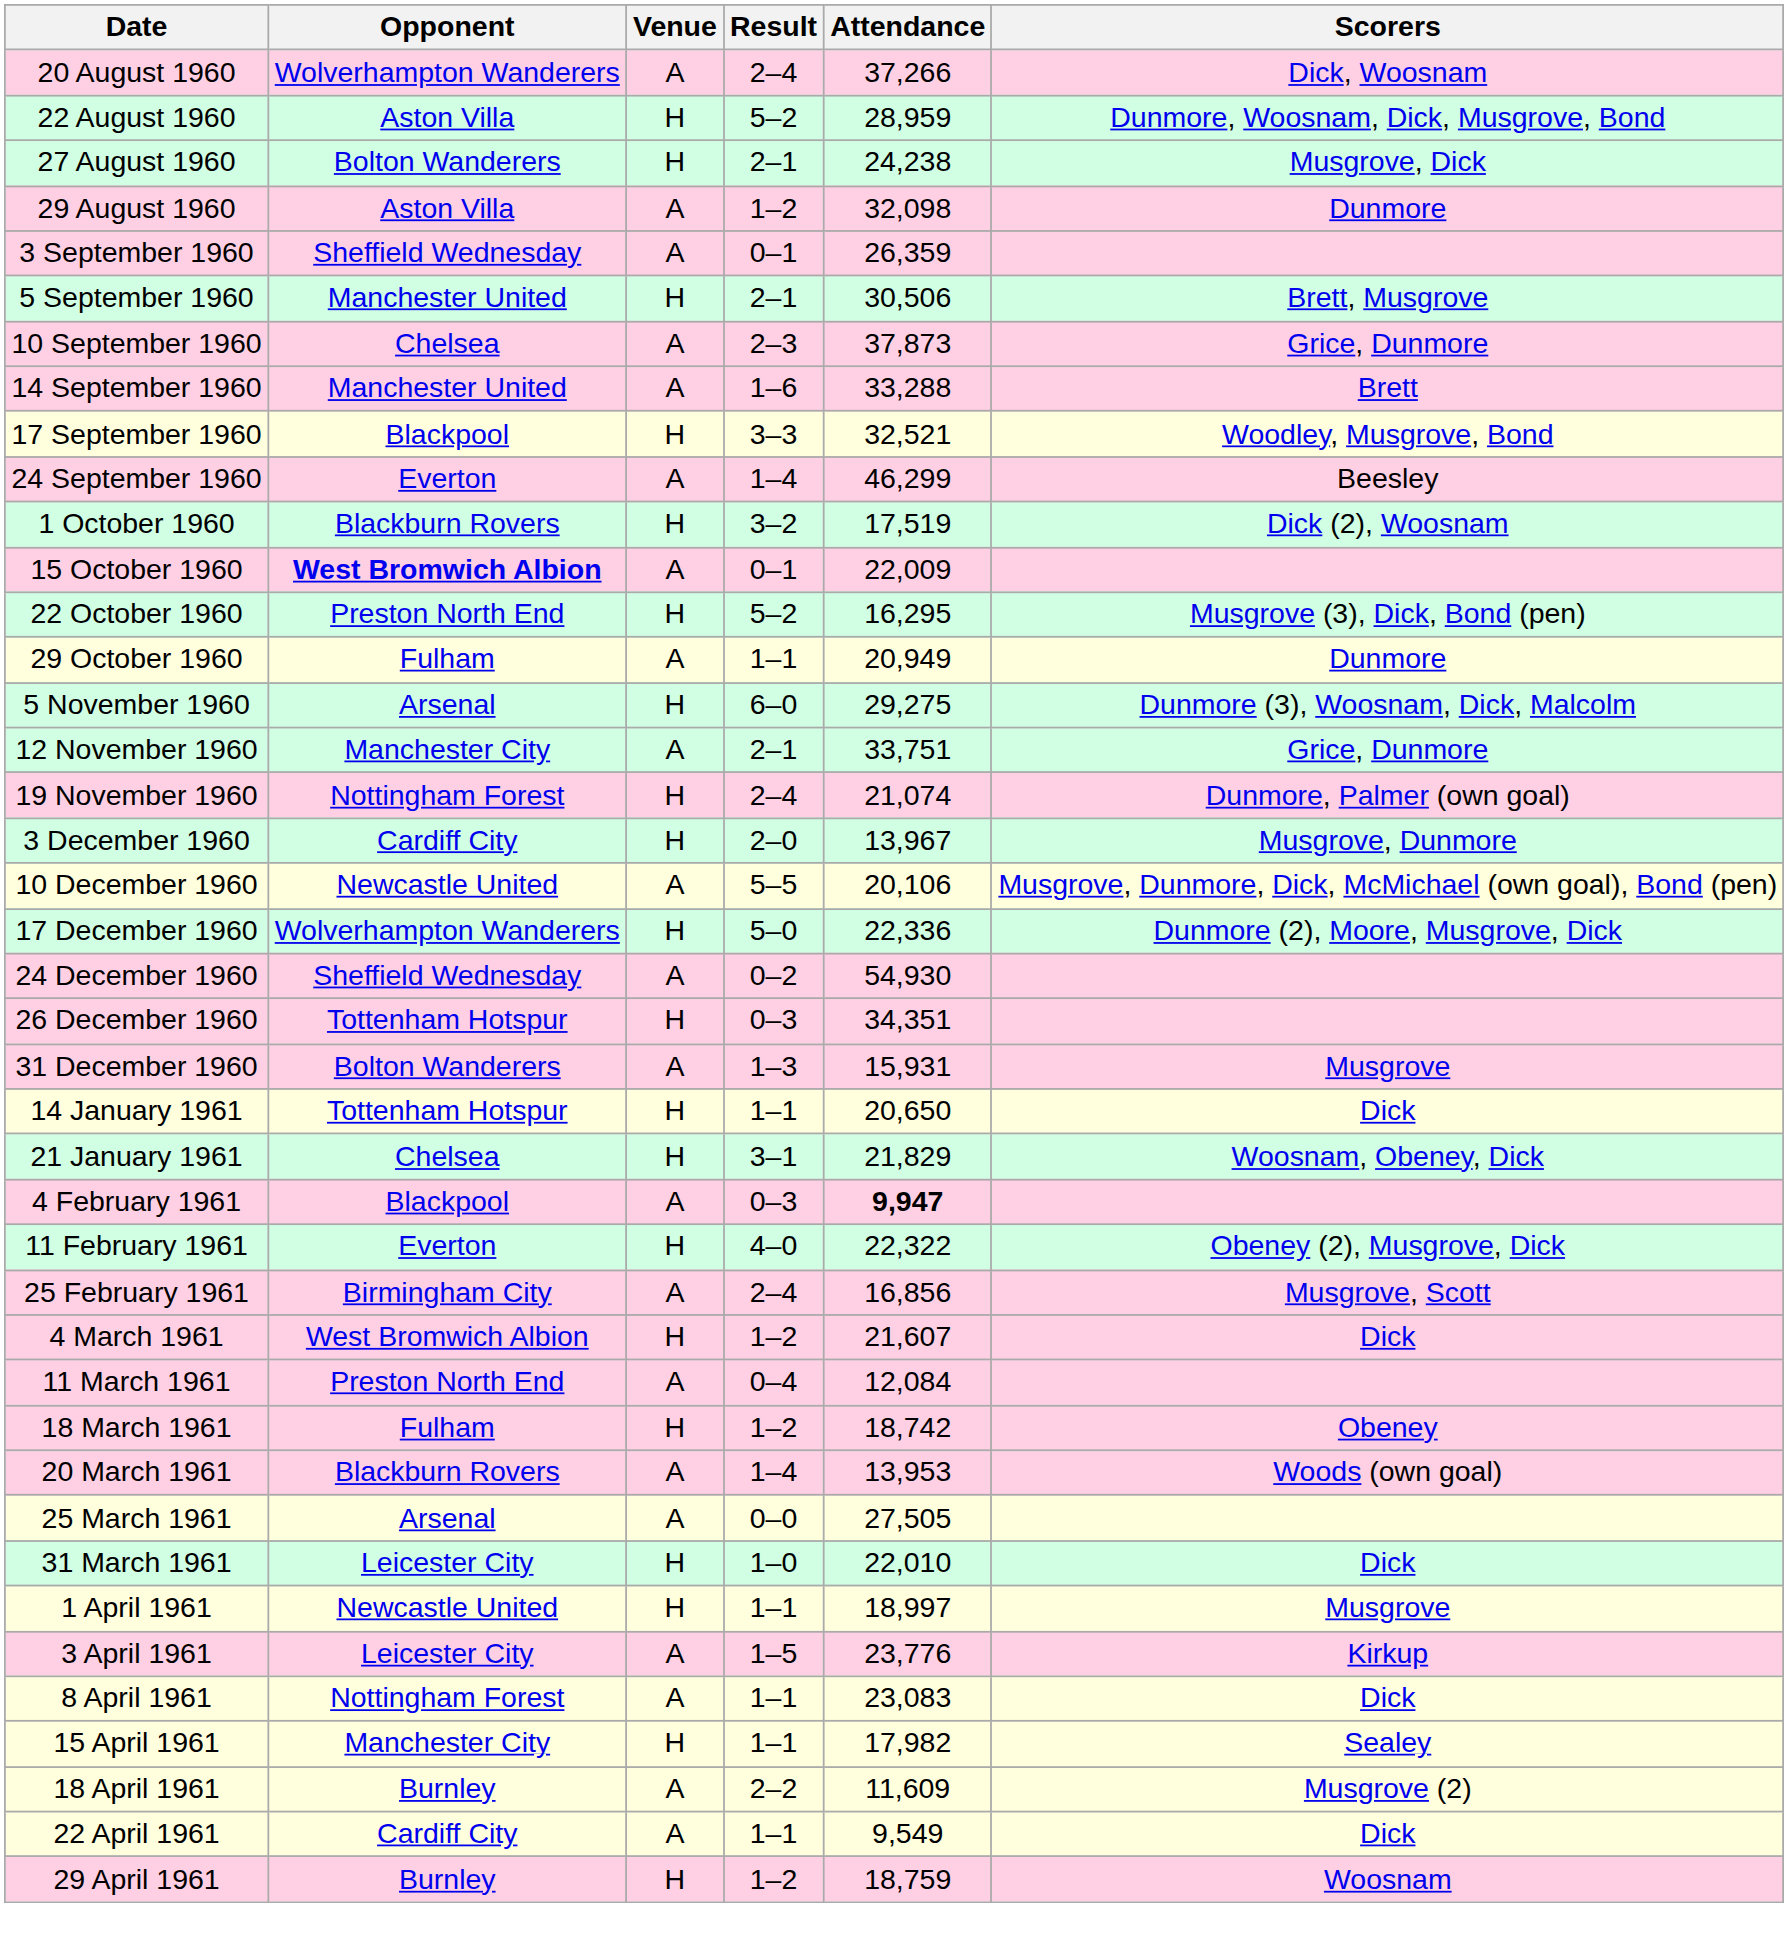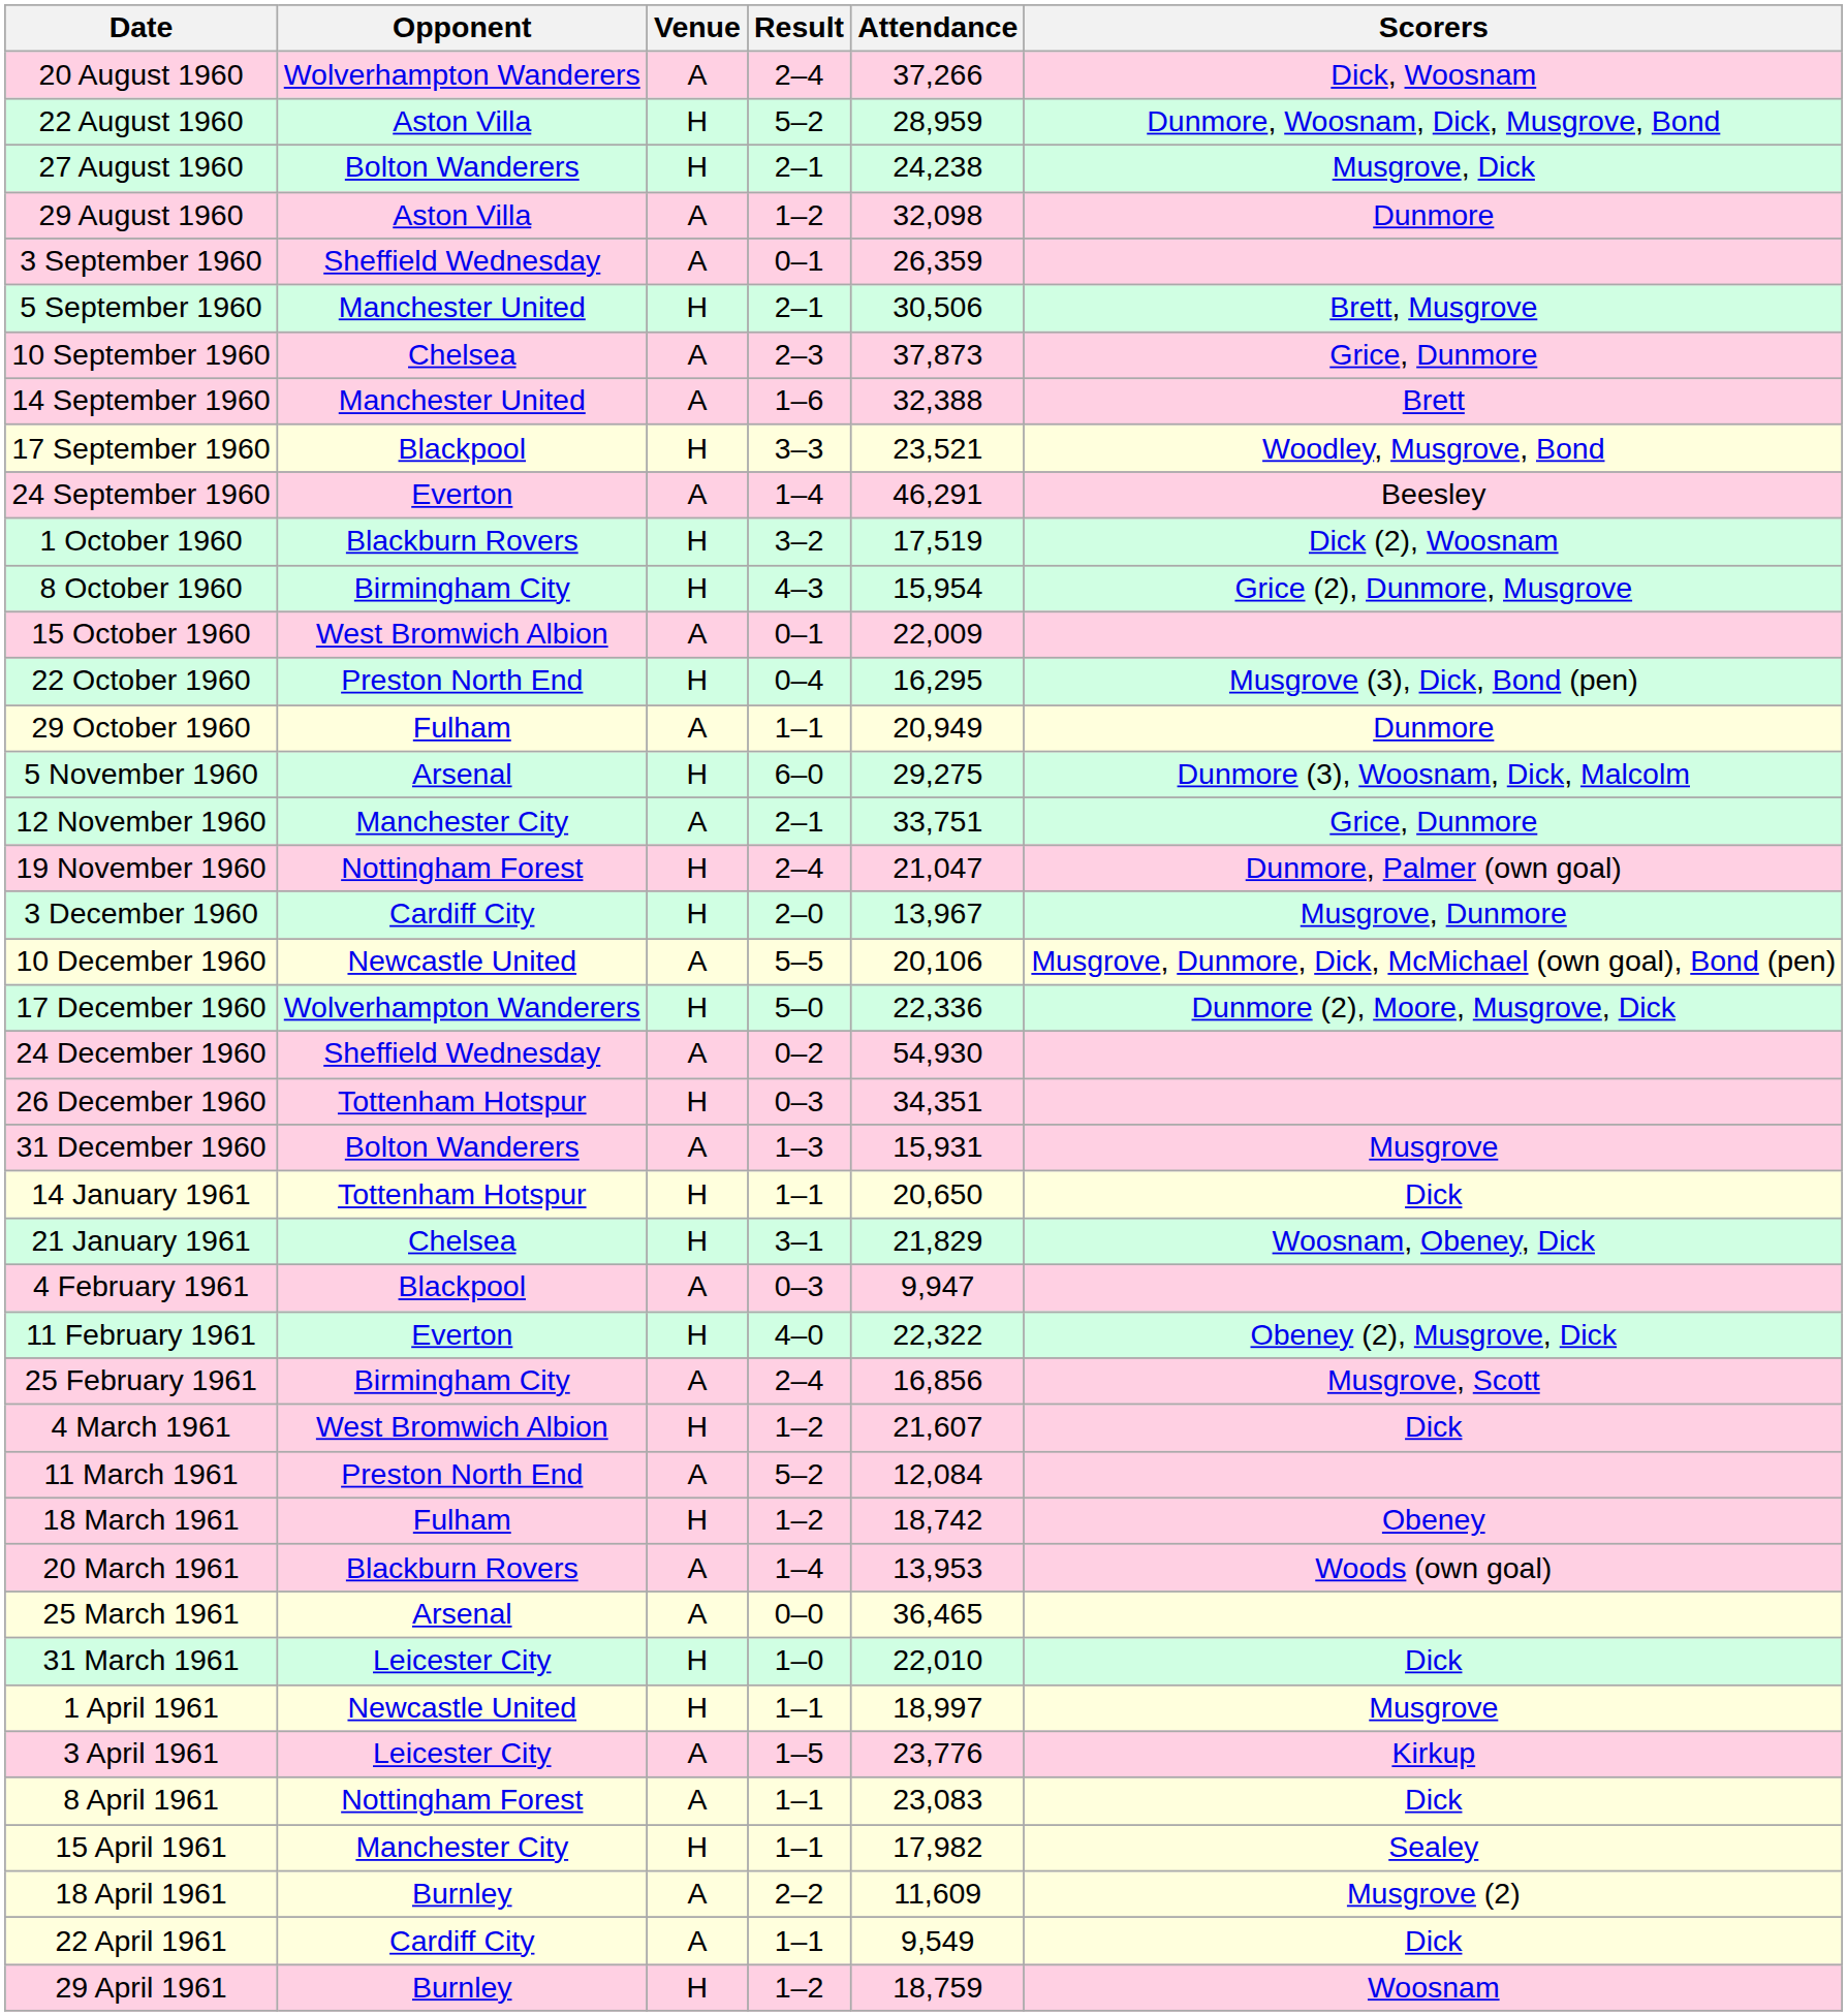 <table class="wikitable sortable" style="text-align:center;">
 <tr>
 <th>Date</th>
 <th>Opponent</th>
 <th>Venue</th>
 <th>Result</th>
 <th>Attendance</th>
 <th>Scorers</th>
 </tr>
 <tr style="background:#ffd0e3;">
 <td>20 August 1960</td>
 <td><a href='#'>Wolverhampton Wanderers</a></td>
 <td>A</td>
 <td>2–4</td>
 <td>37,266</td>
 <td><a href='#'>Dick</a>, <a href='#'>Woosnam</a></td>
 </tr>
 <tr style="background:#d0ffe3;">
 <td>22 August 1960</td>
 <td><a href='#'>Aston Villa</a></td>
 <td>H</td>
 <td>5–2</td>
 <td>28,959</td>
 <td><a href='#'>Dunmore</a>, <a href='#'>Woosnam</a>, <a href='#'>Dick</a>, <a href='#'>Musgrove</a>, <a href='#'>Bond</a></td>
 </tr>
 <tr style="background:#d0ffe3;">
 <td>27 August 1960</td>
 <td><a href='#'>Bolton Wanderers</a></td>
 <td>H</td>
 <td>2–1</td>
 <td>24,238</td>
 <td><a href='#'>Musgrove</a>, <a href='#'>Dick</a></td>
 </tr>
 <tr style="background:#ffd0e3;">
 <td>29 August 1960</td>
 <td><a href='#'>Aston Villa</a></td>
 <td>A</td>
 <td>1–2</td>
 <td>32,098</td>
 <td><a href='#'>Dunmore</a></td>
 </tr>
 <tr style="background:#ffd0e3;">
 <td>3 September 1960</td>
 <td><a href='#'>Sheffield Wednesday</a></td>
 <td>A</td>
 <td>0–1</td>
 <td>26,359</td>
 <td></td>
 </tr>
 <tr style="background:#d0ffe3;">
 <td>5 September 1960</td>
 <td><a href='#'>Manchester United</a></td>
 <td>H</td>
 <td>2–1</td>
 <td>30,506</td>
 <td><a href='#'>Brett</a>, <a href='#'>Musgrove</a></td>
 </tr>
 <tr style="background:#ffd0e3;">
 <td>10 September 1960</td>
 <td><a href='#'>Chelsea</a></td>
 <td>A</td>
 <td>2–3</td>
 <td>37,873</td>
 <td><a href='#'>Grice</a>, <a href='#'>Dunmore</a></td>
 </tr>
 <tr style="background:#ffd0e3;">
 <td>14 September 1960</td>
 <td><a href='#'>Manchester United</a></td>
 <td>A</td>
 <td>1–6</td>
-<td>33,288</td>
+<td>32,388</td>
 <td><a href='#'>Brett</a></td>
 </tr>
 <tr style="background:#ffffdd;">
 <td>17 September 1960</td>
 <td><a href='#'>Blackpool</a></td>
 <td>H</td>
 <td>3–3</td>
-<td>32,521</td>
+<td>23,521</td>
 <td><a href='#'>Woodley</a>, <a href='#'>Musgrove</a>, <a href='#'>Bond</a></td>
 </tr>
 <tr style="background:#ffd0e3;">
 <td>24 September 1960</td>
 <td><a href='#'>Everton</a></td>
 <td>A</td>
 <td>1–4</td>
-<td>46,299</td>
+<td>46,291</td>
 <td>Beesley</td>
 </tr>
 <tr style="background:#d0ffe3;">
 <td>1 October 1960</td>
 <td><a href='#'>Blackburn Rovers</a></td>
 <td>H</td>
 <td>3–2</td>
 <td>17,519</td>
 <td><a href='#'>Dick</a> (2), <a href='#'>Woosnam</a></td>
 </tr>
+<tr style="background:#d0ffe3;">
+<td>8 October 1960</td>
+<td><a href='#'>Birmingham City</a></td>
+<td>H</td>
+<td>4–3</td>
+<td>15,954</td>
+<td><a href='#'>Grice</a> (2), <a href='#'>Dunmore</a>, <a href='#'>Musgrove</a></td>
+</tr>
 <tr style="background:#ffd0e3;">
 <td>15 October 1960</td>
-<td><strong><a href='#'>West Bromwich Albion</a></strong></td>
+<td><a href='#'>West Bromwich Albion</a></td>
 <td>A</td>
 <td>0–1</td>
 <td>22,009</td>
 <td></td>
 </tr>
 <tr style="background:#d0ffe3;">
 <td>22 October 1960</td>
 <td><a href='#'>Preston North End</a></td>
 <td>H</td>
-<td>5–2</td>
+<td>0–4</td>
 <td>16,295</td>
 <td><a href='#'>Musgrove</a> (3), <a href='#'>Dick</a>, <a href='#'>Bond</a> (pen)</td>
 </tr>
 <tr style="background:#ffffdd;">
 <td>29 October 1960</td>
 <td><a href='#'>Fulham</a></td>
 <td>A</td>
 <td>1–1</td>
 <td>20,949</td>
 <td><a href='#'>Dunmore</a></td>
 </tr>
 <tr style="background:#d0ffe3;">
 <td>5 November 1960</td>
 <td><a href='#'>Arsenal</a></td>
 <td>H</td>
 <td>6–0</td>
 <td>29,275</td>
 <td><a href='#'>Dunmore</a> (3), <a href='#'>Woosnam</a>, <a href='#'>Dick</a>, <a href='#'>Malcolm</a></td>
 </tr>
 <tr style="background:#d0ffe3;">
 <td>12 November 1960</td>
 <td><a href='#'>Manchester City</a></td>
 <td>A</td>
 <td>2–1</td>
 <td>33,751</td>
 <td><a href='#'>Grice</a>, <a href='#'>Dunmore</a></td>
 </tr>
 <tr style="background:#ffd0e3;">
 <td>19 November 1960</td>
 <td><a href='#'>Nottingham Forest</a></td>
 <td>H</td>
 <td>2–4</td>
-<td>21,074</td>
+<td>21,047</td>
 <td><a href='#'>Dunmore</a>, <a href='#'>Palmer</a> (own goal)</td>
 </tr>
 <tr style="background:#d0ffe3;">
 <td>3 December 1960</td>
 <td><a href='#'>Cardiff City</a></td>
 <td>H</td>
 <td>2–0</td>
 <td>13,967</td>
 <td><a href='#'>Musgrove</a>, <a href='#'>Dunmore</a></td>
 </tr>
 <tr style="background:#ffffdd;">
 <td>10 December 1960</td>
 <td><a href='#'>Newcastle United</a></td>
 <td>A</td>
 <td>5–5</td>
 <td>20,106</td>
 <td><a href='#'>Musgrove</a>, <a href='#'>Dunmore</a>, <a href='#'>Dick</a>, <a href='#'>McMichael</a> (own goal), <a href='#'>Bond</a> (pen)</td>
 </tr>
 <tr style="background:#d0ffe3;">
 <td>17 December 1960</td>
 <td><a href='#'>Wolverhampton Wanderers</a></td>
 <td>H</td>
 <td>5–0</td>
 <td>22,336</td>
 <td><a href='#'>Dunmore</a> (2), <a href='#'>Moore</a>, <a href='#'>Musgrove</a>, <a href='#'>Dick</a></td>
 </tr>
 <tr style="background:#ffd0e3;">
 <td>24 December 1960</td>
 <td><a href='#'>Sheffield Wednesday</a></td>
 <td>A</td>
 <td>0–2</td>
 <td>54,930</td>
 <td></td>
 </tr>
 <tr style="background:#ffd0e3;">
 <td>26 December 1960</td>
 <td><a href='#'>Tottenham Hotspur</a></td>
 <td>H</td>
 <td>0–3</td>
 <td>34,351</td>
 <td></td>
 </tr>
 <tr style="background:#ffd0e3;">
 <td>31 December 1960</td>
 <td><a href='#'>Bolton Wanderers</a></td>
 <td>A</td>
 <td>1–3</td>
 <td>15,931</td>
 <td><a href='#'>Musgrove</a></td>
 </tr>
 <tr style="background:#ffffdd;">
 <td>14 January 1961</td>
 <td><a href='#'>Tottenham Hotspur</a></td>
 <td>H</td>
 <td>1–1</td>
 <td>20,650</td>
 <td><a href='#'>Dick</a></td>
 </tr>
 <tr style="background:#d0ffe3;">
 <td>21 January 1961</td>
 <td><a href='#'>Chelsea</a></td>
 <td>H</td>
 <td>3–1</td>
 <td>21,829</td>
 <td><a href='#'>Woosnam</a>, <a href='#'>Obeney</a>, <a href='#'>Dick</a></td>
 </tr>
 <tr style="background:#ffd0e3;">
 <td>4 February 1961</td>
 <td><a href='#'>Blackpool</a></td>
 <td>A</td>
 <td>0–3</td>
-<td><strong>9,947</strong></td>
+<td>9,947</td>
 <td></td>
 </tr>
 <tr style="background:#d0ffe3;">
 <td>11 February 1961</td>
 <td><a href='#'>Everton</a></td>
 <td>H</td>
 <td>4–0</td>
 <td>22,322</td>
 <td><a href='#'>Obeney</a> (2), <a href='#'>Musgrove</a>, <a href='#'>Dick</a></td>
 </tr>
 <tr style="background:#ffd0e3;">
 <td>25 February 1961</td>
 <td><a href='#'>Birmingham City</a></td>
 <td>A</td>
 <td>2–4</td>
 <td>16,856</td>
 <td><a href='#'>Musgrove</a>, <a href='#'>Scott</a></td>
 </tr>
 <tr style="background:#ffd0e3;">
 <td>4 March 1961</td>
 <td><a href='#'>West Bromwich Albion</a></td>
 <td>H</td>
 <td>1–2</td>
 <td>21,607</td>
 <td><a href='#'>Dick</a></td>
 </tr>
 <tr style="background:#ffd0e3;">
 <td>11 March 1961</td>
 <td><a href='#'>Preston North End</a></td>
 <td>A</td>
-<td>0–4</td>
+<td>5–2</td>
 <td>12,084</td>
 <td></td>
 </tr>
 <tr style="background:#ffd0e3;">
 <td>18 March 1961</td>
 <td><a href='#'>Fulham</a></td>
 <td>H</td>
 <td>1–2</td>
 <td>18,742</td>
 <td><a href='#'>Obeney</a></td>
 </tr>
 <tr style="background:#ffd0e3;">
 <td>20 March 1961</td>
 <td><a href='#'>Blackburn Rovers</a></td>
 <td>A</td>
 <td>1–4</td>
 <td>13,953</td>
 <td><a href='#'>Woods</a> (own goal)</td>
 </tr>
 <tr style="background:#ffffdd;">
 <td>25 March 1961</td>
 <td><a href='#'>Arsenal</a></td>
 <td>A</td>
 <td>0–0</td>
-<td>27,505</td>
+<td>36,465</td>
 <td></td>
 </tr>
 <tr style="background:#d0ffe3;">
 <td>31 March 1961</td>
 <td><a href='#'>Leicester City</a></td>
 <td>H</td>
 <td>1–0</td>
 <td>22,010</td>
 <td><a href='#'>Dick</a></td>
 </tr>
 <tr style="background:#ffffdd;">
 <td>1 April 1961</td>
 <td><a href='#'>Newcastle United</a></td>
 <td>H</td>
 <td>1–1</td>
 <td>18,997</td>
 <td><a href='#'>Musgrove</a></td>
 </tr>
 <tr style="background:#ffd0e3;">
 <td>3 April 1961</td>
 <td><a href='#'>Leicester City</a></td>
 <td>A</td>
 <td>1–5</td>
 <td>23,776</td>
 <td><a href='#'>Kirkup</a></td>
 </tr>
 <tr style="background:#ffffdd;">
 <td>8 April 1961</td>
 <td><a href='#'>Nottingham Forest</a></td>
 <td>A</td>
 <td>1–1</td>
 <td>23,083</td>
 <td><a href='#'>Dick</a></td>
 </tr>
 <tr style="background:#ffffdd;">
 <td>15 April 1961</td>
 <td><a href='#'>Manchester City</a></td>
 <td>H</td>
 <td>1–1</td>
 <td>17,982</td>
 <td><a href='#'>Sealey</a></td>
 </tr>
 <tr style="background:#ffffdd;">
 <td>18 April 1961</td>
 <td><a href='#'>Burnley</a></td>
 <td>A</td>
 <td>2–2</td>
 <td>11,609</td>
 <td><a href='#'>Musgrove</a> (2)</td>
 </tr>
 <tr style="background:#ffffdd;">
 <td>22 April 1961</td>
 <td><a href='#'>Cardiff City</a></td>
 <td>A</td>
 <td>1–1</td>
 <td>9,549</td>
 <td><a href='#'>Dick</a></td>
 </tr>
 <tr style="background:#ffd0e3;">
 <td>29 April 1961</td>
 <td><a href='#'>Burnley</a></td>
 <td>H</td>
 <td>1–2</td>
 <td>18,759</td>
 <td><a href='#'>Woosnam</a></td>
 </tr>
 </table>
